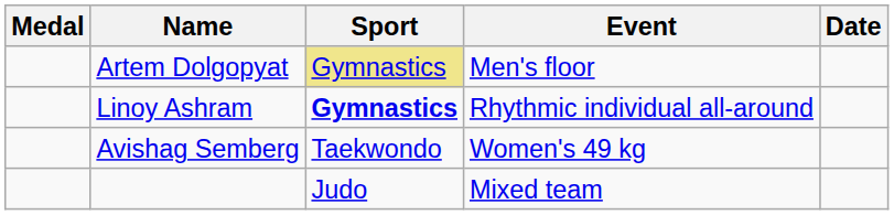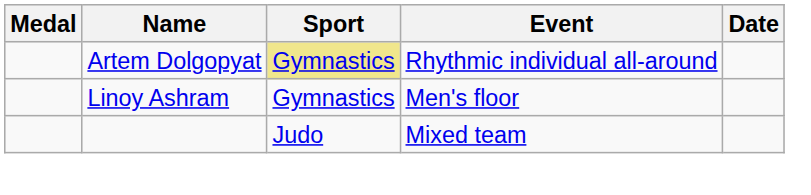 <table class="wikitable sortable" style="font-size: 95%;">
 <tr>
 <th>Medal</th>
 <th>Name</th>
 <th>Sport</th>
 <th>Event</th>
 <th>Date</th>
 </tr>
 <tr>
 <td></td>
 <td><a href='#'>Artem Dolgopyat</a></td>
 <td style="background: khaki;"><a href='#'>Gymnastics</a></td>
-<td><a href='#'>Men's floor</a></td>
+<td><a href='#'>Rhythmic individual all-around</a></td>
 <td></td>
 </tr>
 <tr>
 <td></td>
 <td><a href='#'>Linoy Ashram</a></td>
-<td><strong><a href='#'>Gymnastics</a></strong></td>
-<td><a href='#'>Rhythmic individual all-around</a></td>
-<td></td>
-</tr>
-<tr>
-<td></td>
-<td><a href='#'>Avishag Semberg</a></td>
-<td><a href='#'>Taekwondo</a></td>
-<td><a href='#'>Women's 49 kg</a></td>
+<td><a href='#'>Gymnastics</a></td>
+<td><a href='#'>Men's floor</a></td>
 <td></td>
 </tr>
 <tr>
 <td></td>
 <td></td>
 <td><a href='#'>Judo</a></td>
 <td><a href='#'>Mixed team</a></td>
 <td></td>
 </tr>
 </table>
